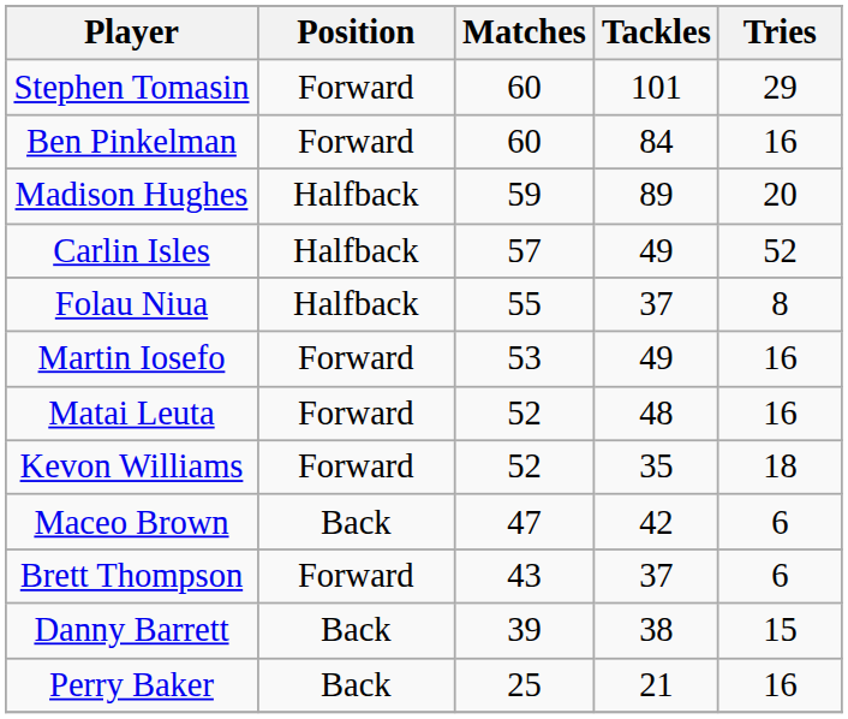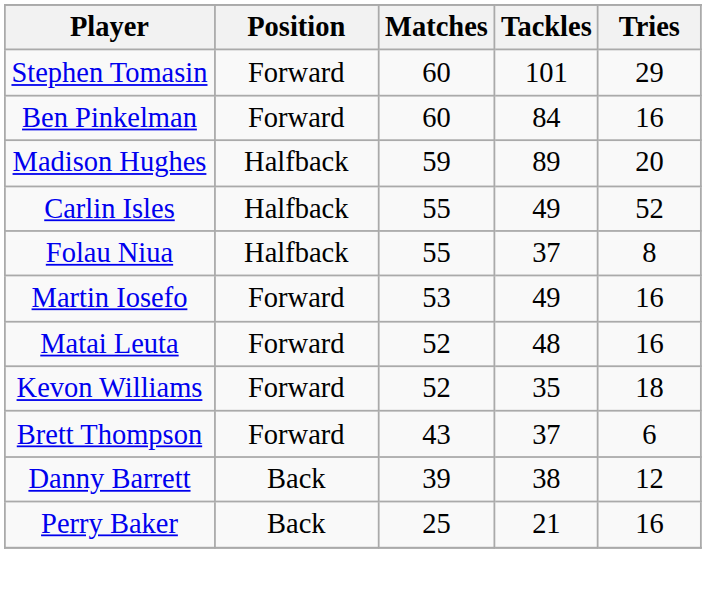 <table class="wikitable sortable" style="text-align: center;">
 <tr>
 </tr>
 <tr>
 <th>Player</th>
 <th width=85>Position</th>
 <th>Matches</th>
 <th>Tackles</th>
 <th width=50>Tries</th>
 </tr>
 <tr>
 <td><a href='#'>Stephen Tomasin</a></td>
 <td>Forward</td>
 <td>60</td>
 <td>101</td>
 <td>29</td>
 </tr>
 <tr>
 <td><a href='#'>Ben Pinkelman</a></td>
 <td>Forward</td>
 <td>60</td>
 <td>84</td>
 <td>16</td>
 </tr>
 <tr>
 <td><a href='#'>Madison Hughes</a></td>
 <td>Halfback</td>
 <td>59</td>
 <td>89</td>
 <td>20</td>
 </tr>
 <tr>
 <td><a href='#'>Carlin Isles</a></td>
 <td>Halfback</td>
-<td>57</td>
+<td>55</td>
 <td>49</td>
 <td>52</td>
 </tr>
 <tr>
 <td><a href='#'>Folau Niua</a></td>
 <td>Halfback</td>
 <td>55</td>
 <td>37</td>
 <td>8</td>
 </tr>
 <tr>
 <td><a href='#'>Martin Iosefo</a></td>
 <td>Forward</td>
 <td>53</td>
 <td>49</td>
 <td>16</td>
 </tr>
 <tr>
 <td><a href='#'>Matai Leuta</a></td>
 <td>Forward</td>
 <td>52</td>
 <td>48</td>
 <td>16</td>
 </tr>
 <tr>
 <td><a href='#'>Kevon Williams</a></td>
 <td>Forward</td>
 <td>52</td>
 <td>35</td>
 <td>18</td>
 </tr>
 <tr>
-<td><a href='#'>Maceo Brown</a></td>
-<td>Back</td>
-<td>47</td>
-<td>42</td>
-<td>6</td>
-</tr>
-<tr>
 <td><a href='#'>Brett Thompson</a></td>
 <td>Forward</td>
 <td>43</td>
 <td>37</td>
 <td>6</td>
 </tr>
 <tr>
 <td><a href='#'>Danny Barrett</a></td>
 <td>Back</td>
 <td>39</td>
 <td>38</td>
-<td>15</td>
+<td>12</td>
 </tr>
 <tr>
 <td><a href='#'>Perry Baker</a></td>
 <td>Back</td>
 <td>25</td>
 <td>21</td>
 <td>16</td>
 </tr>
 <tr>
 </tr>
 </table>
